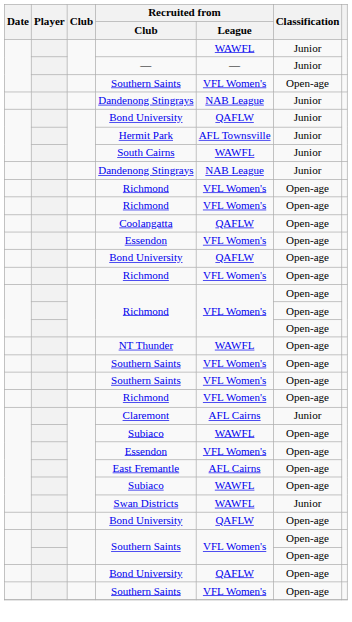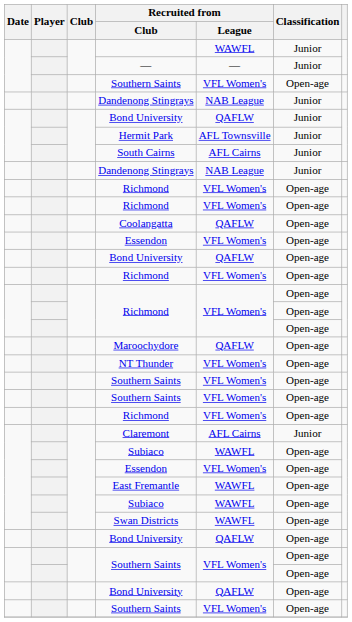 <table class="wikitable sortable plainrowheaders" style="text-align:center;">
 <tr>
 <th scope="col" rowspan=2>Date</th>
 <th scope="col" rowspan=2>Player</th>
 <th scope="col" rowspan=2>Club</th>
 <th scope="col" colspan=2>Recruited from</th>
 <th scope="col" rowspan=2>Classification</th>
 <th class="unsortable" rowspan=2></th>
 </tr>
 <tr>
 <th scope="col">Club</th>
 <th scope="col">League</th>
 </tr>
 <tr>
 <td rowspan=3></td>
 <th scope="row"></th>
 <td rowspan=2></td>
 <td></td>
 <td><a href='#'>WAWFL</a></td>
 <td>Junior</td>
 <td rowspan=2></td>
 </tr>
 <tr>
 <th scope="row"></th>
 <td>—</td>
 <td>—</td>
 <td>Junior</td>
 </tr>
 <tr>
 <th scope="row"></th>
 <td></td>
 <td><a href='#'>Southern Saints</a></td>
 <td><a href='#'>VFL Women's</a></td>
 <td>Open-age</td>
 <td></td>
 </tr>
 <tr>
 <td></td>
 <th scope="row"></th>
 <td></td>
 <td><a href='#'>Dandenong Stingrays</a></td>
 <td><a href='#'>NAB League</a></td>
 <td>Junior</td>
 <td></td>
 </tr>
 <tr>
 <td rowspan=3></td>
 <th scope="row"></th>
 <td rowspan=3></td>
 <td><a href='#'>Bond University</a></td>
 <td><a href='#'>QAFLW</a></td>
 <td>Junior</td>
 <td rowspan=3></td>
 </tr>
 <tr>
 <th scope="row"></th>
 <td><a href='#'>Hermit Park</a></td>
 <td><a href='#'>AFL Townsville</a></td>
 <td>Junior</td>
 </tr>
 <tr>
 <th scope="row"></th>
 <td><a href='#'>South Cairns</a></td>
-<td><a href='#'>WAWFL</a></td>
+<td><a href='#'>AFL Cairns</a></td>
 <td>Junior</td>
 </tr>
 <tr>
 <td></td>
 <th scope="row"></th>
 <td></td>
 <td><a href='#'>Dandenong Stingrays</a></td>
 <td><a href='#'>NAB League</a></td>
 <td>Junior</td>
 <td></td>
 </tr>
 <tr>
 <td></td>
 <th scope="row"></th>
 <td></td>
 <td><a href='#'>Richmond</a></td>
 <td><a href='#'>VFL Women's</a></td>
 <td>Open-age</td>
 <td></td>
 </tr>
 <tr>
 <td></td>
 <th scope="row"></th>
 <td></td>
 <td><a href='#'>Richmond</a></td>
 <td><a href='#'>VFL Women's</a></td>
 <td>Open-age</td>
 <td></td>
 </tr>
 <tr>
 <td></td>
 <th scope="row"></th>
 <td></td>
 <td><a href='#'>Coolangatta</a></td>
 <td><a href='#'>QAFLW</a></td>
 <td>Open-age</td>
 <td></td>
 </tr>
 <tr>
 <td></td>
 <th scope="row"></th>
 <td></td>
 <td><a href='#'>Essendon</a></td>
 <td><a href='#'>VFL Women's</a></td>
 <td>Open-age</td>
 <td></td>
 </tr>
 <tr>
 <td></td>
 <th scope="row"></th>
 <td></td>
 <td><a href='#'>Bond University</a></td>
 <td><a href='#'>QAFLW</a></td>
 <td>Open-age</td>
 <td></td>
 </tr>
 <tr>
 <td></td>
 <th scope="row"></th>
 <td></td>
 <td><a href='#'>Richmond</a></td>
 <td><a href='#'>VFL Women's</a></td>
 <td>Open-age</td>
 <td></td>
 </tr>
 <tr>
 <td rowspan=3></td>
 <th scope="row"></th>
 <td rowspan=3></td>
 <td rowspan=3><a href='#'>Richmond</a></td>
 <td rowspan=3><a href='#'>VFL Women's</a></td>
 <td>Open-age</td>
 <td rowspan=3></td>
 </tr>
 <tr>
 <th scope="row"></th>
 <td>Open-age</td>
 </tr>
 <tr>
 <th scope="row"></th>
 <td>Open-age</td>
 </tr>
 <tr>
 <td></td>
 <th scope="row"></th>
 <td></td>
+<td><a href='#'>Maroochydore</a></td>
+<td><a href='#'>QAFLW</a></td>
+<td>Open-age</td>
+<td></td>
+</tr>
+<tr>
+<td></td>
+<th scope="row"></th>
+<td></td>
 <td><a href='#'>NT Thunder</a></td>
-<td><a href='#'>WAWFL</a></td>
+<td><a href='#'>VFL Women's</a></td>
 <td>Open-age</td>
 <td></td>
 </tr>
 <tr>
 <td></td>
 <th scope="row"></th>
 <td></td>
 <td><a href='#'>Southern Saints</a></td>
 <td><a href='#'>VFL Women's</a></td>
 <td>Open-age</td>
 <td></td>
 </tr>
 <tr>
 <td></td>
 <th scope="row"></th>
 <td></td>
 <td><a href='#'>Southern Saints</a></td>
 <td><a href='#'>VFL Women's</a></td>
 <td>Open-age</td>
 <td></td>
 </tr>
 <tr>
 <td></td>
 <th scope="row"></th>
 <td></td>
 <td><a href='#'>Richmond</a></td>
 <td><a href='#'>VFL Women's</a></td>
 <td>Open-age</td>
 <td></td>
 </tr>
 <tr>
 <td rowspan=6></td>
 <th scope="row"></th>
 <td rowspan=6></td>
 <td><a href='#'>Claremont</a></td>
 <td><a href='#'>AFL Cairns</a></td>
 <td>Junior</td>
 <td rowspan=6></td>
 </tr>
 <tr>
 <th scope="row"></th>
 <td><a href='#'>Subiaco</a></td>
 <td><a href='#'>WAWFL</a></td>
 <td>Open-age</td>
 </tr>
 <tr>
 <th scope="row"></th>
 <td><a href='#'>Essendon</a></td>
 <td><a href='#'>VFL Women's</a></td>
 <td>Open-age</td>
 </tr>
 <tr>
 <th scope="row"></th>
 <td><a href='#'>East Fremantle</a></td>
-<td><a href='#'>AFL Cairns</a></td>
+<td><a href='#'>WAWFL</a></td>
 <td>Open-age</td>
 </tr>
 <tr>
 <th scope="row"></th>
 <td><a href='#'>Subiaco</a></td>
 <td><a href='#'>WAWFL</a></td>
 <td>Open-age</td>
 </tr>
 <tr>
 <th scope="row"></th>
 <td><a href='#'>Swan Districts</a></td>
 <td><a href='#'>WAWFL</a></td>
-<td>Junior</td>
+<td>Open-age</td>
 </tr>
 <tr>
 <td></td>
 <th scope="row"></th>
 <td></td>
 <td><a href='#'>Bond University</a></td>
 <td><a href='#'>QAFLW</a></td>
 <td>Open-age</td>
 <td></td>
 </tr>
 <tr>
 <td rowspan=2></td>
 <th scope="row"></th>
 <td rowspan=2></td>
 <td rowspan=2><a href='#'>Southern Saints</a></td>
 <td rowspan=2><a href='#'>VFL Women's</a></td>
 <td>Open-age</td>
 <td rowspan=2></td>
 </tr>
 <tr>
 <th scope="row"></th>
 <td>Open-age</td>
 </tr>
 <tr>
 <td></td>
 <th scope="row"></th>
 <td></td>
 <td><a href='#'>Bond University</a></td>
 <td><a href='#'>QAFLW</a></td>
 <td>Open-age</td>
 <td></td>
 </tr>
 <tr>
 <td></td>
 <th scope="row"></th>
 <td></td>
 <td><a href='#'>Southern Saints</a></td>
 <td><a href='#'>VFL Women's</a></td>
 <td>Open-age</td>
 <td></td>
 </tr>
 <tr>
 </tr>
 </table>
